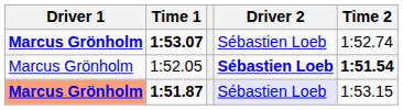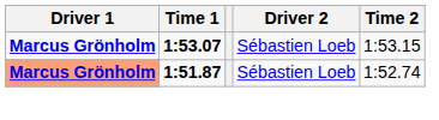 <table class="wikitable">
 <tr>
 <th>Driver 1</th>
 <th>Time 1</th>
 <th></th>
 <th>Driver 2</th>
 <th>Time 2</th>
 </tr>
 <tr>
 <td><strong> <a href='#'>Marcus Grönholm</a></strong></td>
 <td><strong>1:53.07</strong></td>
 <th></th>
 <td> <a href='#'>Sébastien Loeb</a></td>
-<td>1:52.74</td>
-</tr>
-<tr>
-<td> <a href='#'>Marcus Grönholm</a></td>
-<td>1:52.05</td>
-<th></th>
-<td><strong> <a href='#'>Sébastien Loeb</a></strong></td>
-<td><strong>1:51.54</strong></td>
+<td>1:53.15</td>
 </tr>
 <tr>
 <td style="background: lightsalmon;"><strong> <a href='#'>Marcus Grönholm</a></strong></td>
 <td><strong>1:51.87</strong></td>
 <th></th>
-<td style="background: lavender;"> <a href='#'>Sébastien Loeb</a></td>
-<td>1:53.15</td>
+<td> <a href='#'>Sébastien Loeb</a></td>
+<td>1:52.74</td>
 </tr>
 </table>
